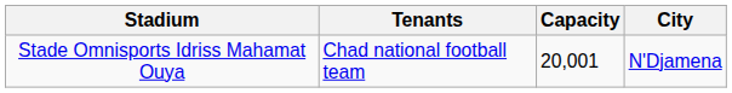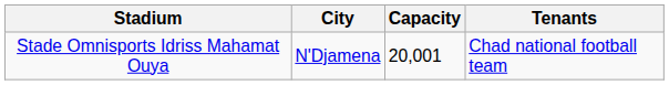 <table class="wikitable sortable">
 <tr>
 <th>Stadium</th>
+<th>City</th>
+<th>Capacity</th>
 <th>Tenants</th>
-<th>Capacity</th>
-<th>City</th>
 </tr>
 <tr>
 <td style="text-align:center;"><a href='#'>Stade Omnisports Idriss Mahamat Ouya</a></td>
+<td><a href='#'>N'Djamena</a></td>
+<td>20,001</td>
 <td><a href='#'>Chad national football team</a></td>
-<td>20,001</td>
-<td><a href='#'>N'Djamena</a></td>
 </tr>
 </table>
